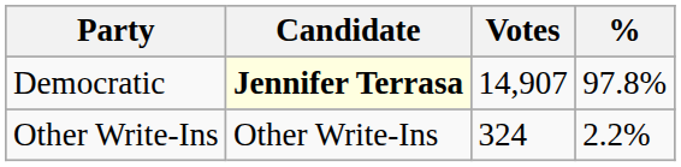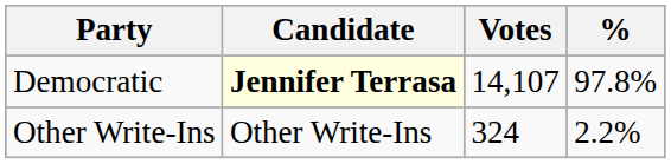 <table class="wikitable">
 <tr>
 <th>Party</th>
 <th>Candidate</th>
 <th>Votes</th>
 <th>%</th>
 </tr>
 <tr>
 <td>Democratic</td>
 <td style="background: lightyellow;"><strong>Jennifer Terrasa</strong></td>
-<td>14,907</td>
+<td>14,107</td>
 <td>97.8%</td>
 </tr>
 <tr>
 <td>Other Write-Ins</td>
 <td>Other Write-Ins</td>
 <td>324</td>
 <td>2.2%</td>
 </tr>
 </table>
